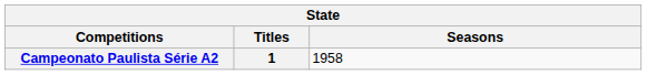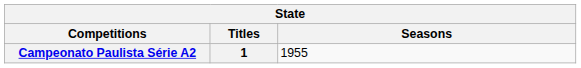 <table class="wikitable">
 <tr>
 <th colspan="3">State</th>
 </tr>
 <tr>
 <th style="width:260px">Competitions</th>
 <th style="width:80px">Titles</th>
 <th style="width:380px">Seasons</th>
 </tr>
 <tr>
 <th style="text-align:center"><a href='#'>Campeonato Paulista Série A2</a></th>
 <th style="text-align:center"><strong>1</strong></th>
-<td align="left">1958</td>
+<td align="left">1955</td>
 </tr>
 </table>
